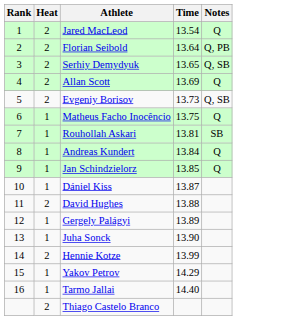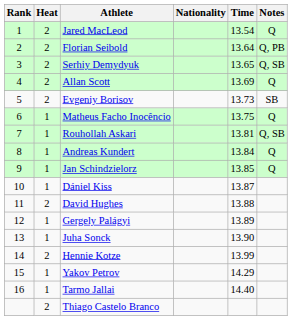 <table class="wikitable sortable" style="text-align:center;font-size:95%">
 <tr>
 <th>Rank</th>
 <th>Heat</th>
 <th>Athlete</th>
+<th>Nationality</th>
 <th>Time</th>
 <th>Notes</th>
 </tr>
 <tr bgcolor=ccffcc>
 <td>1</td>
 <td>2</td>
 <td align="left"><a href='#'>Jared MacLeod</a></td>
+<td align=left></td>
 <td>13.54</td>
 <td>Q</td>
 </tr>
 <tr bgcolor=ccffcc>
 <td>2</td>
 <td>2</td>
 <td align="left"><a href='#'>Florian Seibold</a></td>
+<td align=left></td>
 <td>13.64</td>
 <td>Q, PB</td>
 </tr>
 <tr bgcolor=ccffcc>
 <td>3</td>
 <td>2</td>
 <td align="left"><a href='#'>Serhiy Demydyuk</a></td>
+<td align=left></td>
 <td>13.65</td>
 <td>Q, SB</td>
 </tr>
 <tr bgcolor=ccffcc>
 <td>4</td>
 <td>2</td>
 <td align="left"><a href='#'>Allan Scott</a></td>
+<td align=left></td>
 <td>13.69</td>
 <td>Q</td>
 </tr>
 <tr>
 <td>5</td>
 <td>2</td>
 <td align="left"><a href='#'>Evgeniy Borisov</a></td>
+<td align=left></td>
 <td>13.73</td>
-<td>Q, SB</td>
+<td>SB</td>
 </tr>
 <tr bgcolor=ccffcc>
 <td>6</td>
 <td>1</td>
 <td align="left"><a href='#'>Matheus Facho Inocêncio</a></td>
+<td align=left></td>
 <td>13.75</td>
 <td>Q</td>
 </tr>
 <tr bgcolor=ccffcc>
 <td>7</td>
 <td>1</td>
 <td align="left"><a href='#'>Rouhollah Askari</a></td>
+<td align=left></td>
 <td>13.81</td>
-<td>SB</td>
+<td>Q, SB</td>
 </tr>
 <tr bgcolor=ccffcc>
 <td>8</td>
 <td>1</td>
 <td align="left"><a href='#'>Andreas Kundert</a></td>
+<td align=left></td>
 <td>13.84</td>
 <td>Q</td>
 </tr>
 <tr bgcolor=ccffcc>
 <td>9</td>
 <td>1</td>
 <td align="left"><a href='#'>Jan Schindzielorz</a></td>
+<td align=left></td>
 <td>13.85</td>
 <td>Q</td>
 </tr>
 <tr>
 <td>10</td>
 <td>1</td>
 <td align="left"><a href='#'>Dániel Kiss</a></td>
+<td align=left></td>
 <td>13.87</td>
 <td></td>
 </tr>
 <tr>
 <td>11</td>
 <td>2</td>
 <td align="left"><a href='#'>David Hughes</a></td>
+<td align=left></td>
 <td>13.88</td>
 <td></td>
 </tr>
 <tr>
 <td>12</td>
 <td>1</td>
 <td align="left"><a href='#'>Gergely Palágyi</a></td>
+<td align=left></td>
 <td>13.89</td>
 <td></td>
 </tr>
 <tr>
 <td>13</td>
 <td>1</td>
 <td align="left"><a href='#'>Juha Sonck</a></td>
+<td align=left></td>
 <td>13.90</td>
 <td></td>
 </tr>
 <tr>
 <td>14</td>
 <td>2</td>
 <td align="left"><a href='#'>Hennie Kotze</a></td>
+<td align=left></td>
 <td>13.99</td>
 <td></td>
 </tr>
 <tr>
 <td>15</td>
 <td>1</td>
 <td align="left"><a href='#'>Yakov Petrov</a></td>
+<td align=left></td>
 <td>14.29</td>
 <td></td>
 </tr>
 <tr>
 <td>16</td>
 <td>1</td>
 <td align="left"><a href='#'>Tarmo Jallai</a></td>
+<td align=left></td>
 <td>14.40</td>
 <td></td>
 </tr>
 <tr>
 <td></td>
 <td>2</td>
 <td align="left"><a href='#'>Thiago Castelo Branco</a></td>
+<td align=left></td>
 <td></td>
 <td></td>
 </tr>
 </table>
